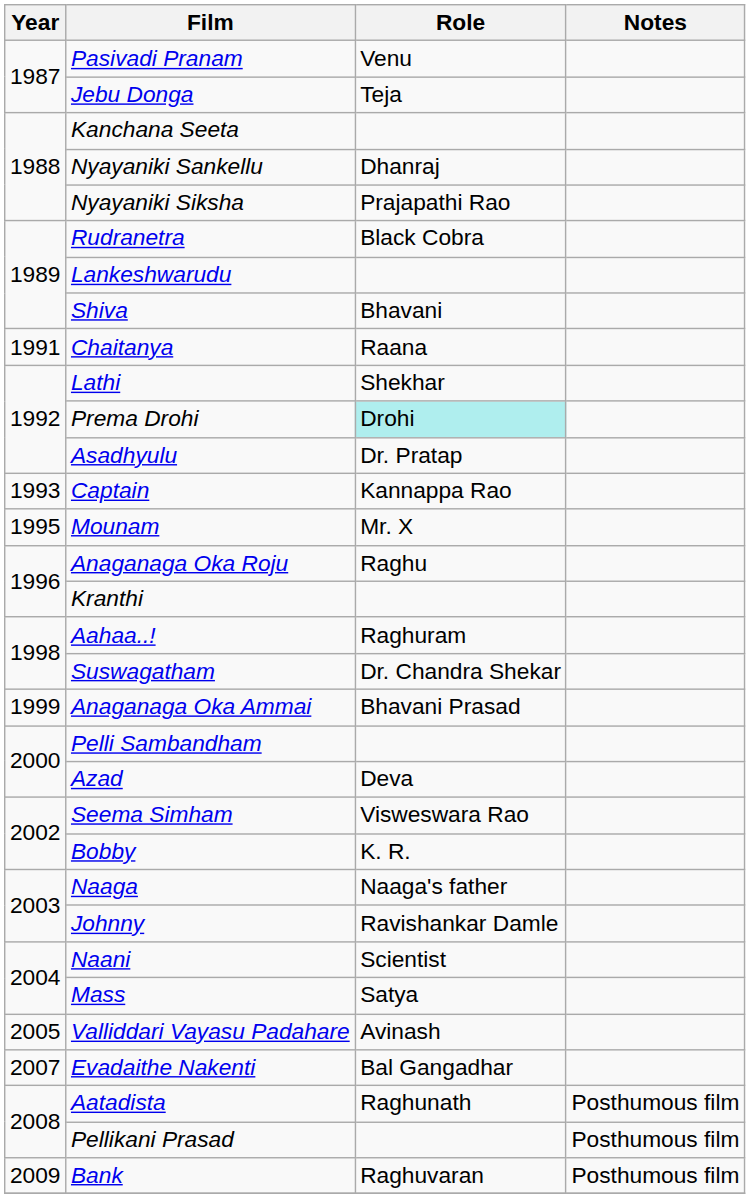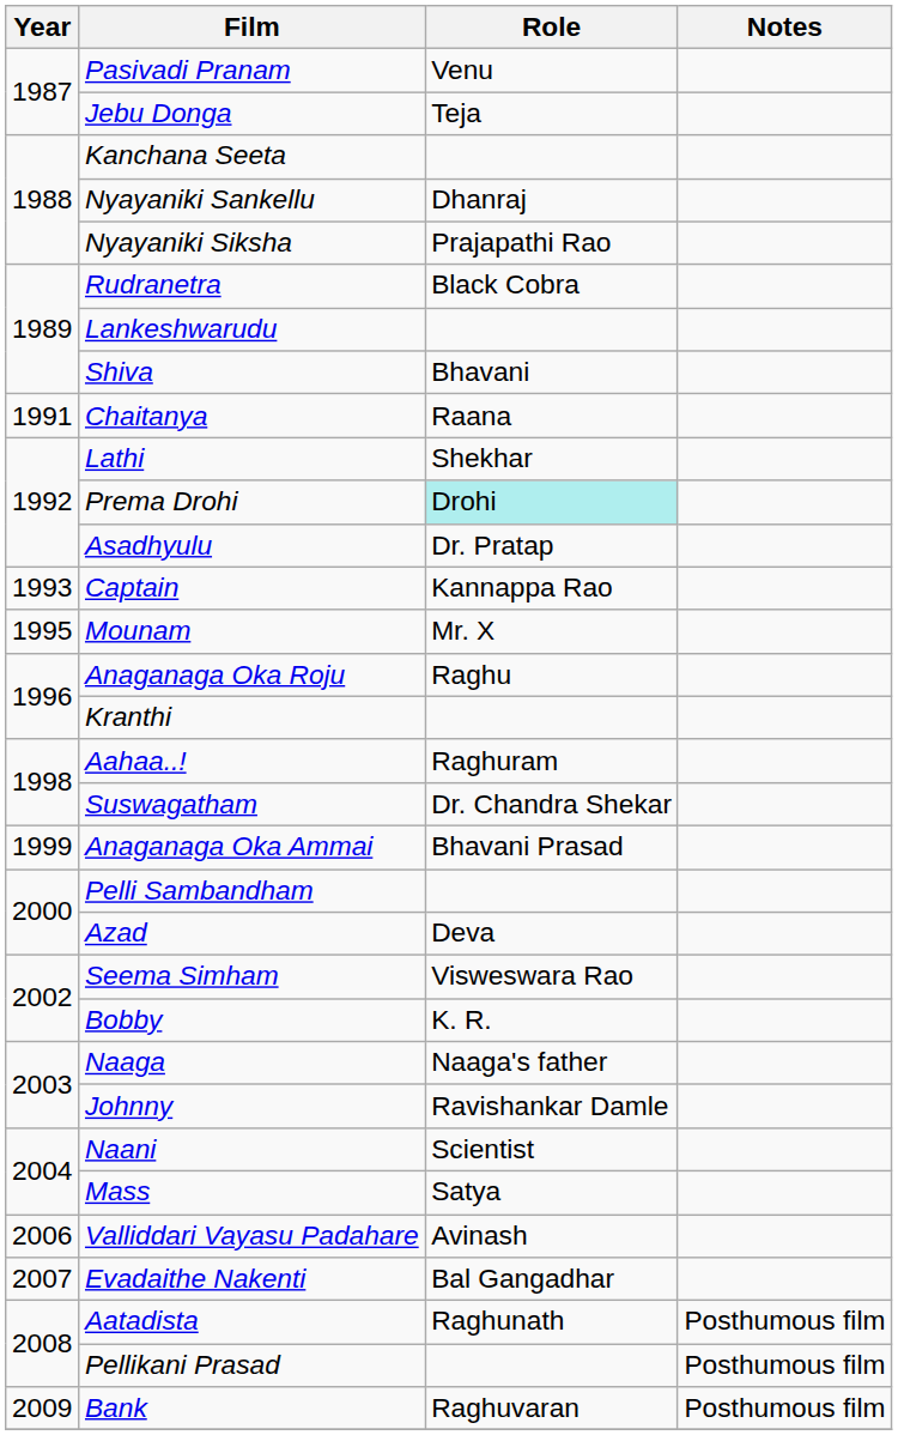 <table class="wikitable sortable">
 <tr>
 <th>Year</th>
 <th>Film</th>
 <th>Role</th>
 <th>Notes</th>
 </tr>
 <tr>
 <td rowspan="2">1987</td>
 <td><em><a href='#'>Pasivadi Pranam</a></em></td>
 <td>Venu</td>
 <td></td>
 </tr>
 <tr>
 <td><em><a href='#'>Jebu Donga</a></em></td>
 <td>Teja</td>
 <td></td>
 </tr>
 <tr>
 <td rowspan="3">1988</td>
 <td><em>Kanchana Seeta</em></td>
 <td></td>
 <td></td>
 </tr>
 <tr>
 <td><em>Nyayaniki Sankellu</em></td>
 <td>Dhanraj</td>
 <td></td>
 </tr>
 <tr>
 <td><em>Nyayaniki Siksha</em></td>
 <td>Prajapathi Rao</td>
 <td></td>
 </tr>
 <tr>
 <td rowspan="3">1989</td>
 <td><em><a href='#'>Rudranetra</a></em></td>
 <td>Black Cobra</td>
 <td></td>
 </tr>
 <tr>
 <td><em><a href='#'>Lankeshwarudu</a></em></td>
 <td></td>
 <td></td>
 </tr>
 <tr>
 <td><em><a href='#'>Shiva</a></em></td>
 <td>Bhavani</td>
 <td></td>
 </tr>
 <tr>
 <td>1991</td>
 <td><em><a href='#'>Chaitanya</a></em></td>
 <td>Raana</td>
 <td></td>
 </tr>
 <tr>
 <td rowspan="3">1992</td>
 <td><em><a href='#'>Lathi</a></em></td>
 <td>Shekhar</td>
 <td></td>
 </tr>
 <tr>
 <td><em>Prema Drohi</em></td>
 <td style="background: paleturquoise;">Drohi</td>
 <td></td>
 </tr>
 <tr>
 <td><em><a href='#'>Asadhyulu</a></em></td>
 <td>Dr. Pratap</td>
 <td></td>
 </tr>
 <tr>
 <td>1993</td>
 <td><em><a href='#'>Captain</a></em></td>
 <td>Kannappa Rao</td>
 <td></td>
 </tr>
 <tr>
 <td>1995</td>
 <td><em><a href='#'>Mounam</a></em></td>
 <td>Mr. X</td>
 <td></td>
 </tr>
 <tr>
 <td rowspan="2">1996</td>
 <td><em><a href='#'>Anaganaga Oka Roju</a></em></td>
 <td>Raghu</td>
 <td></td>
 </tr>
 <tr>
 <td><em>Kranthi</em></td>
 <td></td>
 <td></td>
 </tr>
 <tr>
 <td rowspan=2>1998</td>
 <td><em><a href='#'>Aahaa..!</a></em></td>
 <td>Raghuram</td>
 <td></td>
 </tr>
 <tr>
 <td><em><a href='#'>Suswagatham</a></em></td>
 <td>Dr. Chandra Shekar</td>
 <td></td>
 </tr>
 <tr>
 <td>1999</td>
 <td><em><a href='#'>Anaganaga Oka Ammai</a></em></td>
 <td>Bhavani Prasad</td>
 <td></td>
 </tr>
 <tr>
 <td rowspan="2">2000</td>
 <td><em><a href='#'>Pelli Sambandham</a></em></td>
 <td></td>
 <td></td>
 </tr>
 <tr>
 <td><em><a href='#'>Azad</a></em></td>
 <td>Deva</td>
 <td></td>
 </tr>
 <tr>
 <td rowspan=2>2002</td>
 <td><em><a href='#'>Seema Simham</a></em></td>
 <td>Visweswara Rao</td>
 <td></td>
 </tr>
 <tr>
 <td><em><a href='#'>Bobby</a></em></td>
 <td>K. R.</td>
 <td></td>
 </tr>
 <tr>
 <td rowspan=2>2003</td>
 <td><em><a href='#'>Naaga</a></em></td>
 <td>Naaga's father</td>
 <td></td>
 </tr>
 <tr>
 <td><em><a href='#'>Johnny</a></em></td>
 <td>Ravishankar Damle</td>
 <td></td>
 </tr>
 <tr>
 <td rowspan="2">2004</td>
 <td><em><a href='#'>Naani</a></em></td>
 <td>Scientist</td>
 <td></td>
 </tr>
 <tr>
 <td><em><a href='#'>Mass</a></em></td>
 <td>Satya</td>
 <td></td>
 </tr>
 <tr>
-<td>2005</td>
+<td>2006</td>
 <td><em><a href='#'>Valliddari Vayasu Padahare</a></em></td>
 <td>Avinash</td>
 <td></td>
 </tr>
 <tr>
 <td>2007</td>
 <td><em><a href='#'>Evadaithe Nakenti</a></em></td>
 <td>Bal Gangadhar</td>
 <td></td>
 </tr>
 <tr>
 <td rowspan="2">2008</td>
 <td><em><a href='#'>Aatadista</a></em></td>
 <td>Raghunath</td>
 <td>Posthumous film</td>
 </tr>
 <tr>
 <td><em>Pellikani Prasad</em></td>
 <td></td>
 <td>Posthumous film</td>
 </tr>
 <tr>
 <td>2009</td>
 <td><em><a href='#'>Bank</a></em></td>
 <td>Raghuvaran</td>
 <td>Posthumous film</td>
 </tr>
 <tr>
 </tr>
 </table>
